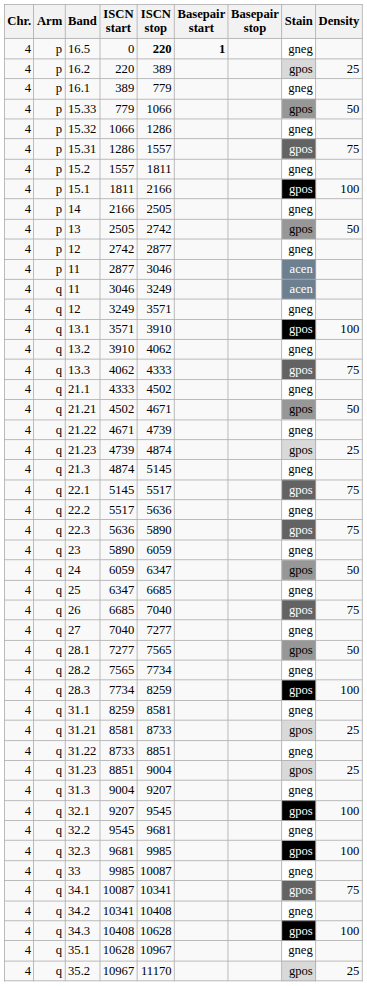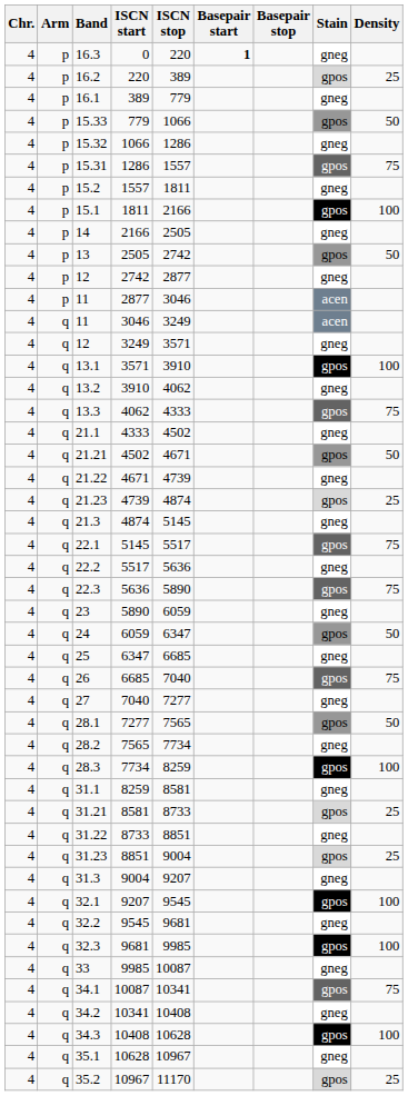 <table class="wikitable" style="text-align:right">
 <tr>
 <th>Chr.</th>
 <th>Arm</th>
 <th>Band</th>
 <th>ISCN<br>start</th>
 <th>ISCN<br>stop</th>
 <th>Basepair<br>start</th>
 <th>Basepair<br>stop</th>
 <th>Stain</th>
 <th>Density</th>
 </tr>
 <tr>
 <td>4</td>
 <td>p</td>
-<td style="text-align:left">16.5</td>
+<td style="text-align:left">16.3</td>
 <td>0</td>
-<td><strong>220</strong></td>
+<td>220</td>
 <td {{val><strong>1</strong></td>
 <td></td>
 <td style="background:white">gneg</td>
 <td></td>
 </tr>
 <tr>
 <td>4</td>
 <td>p</td>
 <td style="text-align:left">16.2</td>
 <td>220</td>
 <td>389</td>
 <td></td>
 <td></td>
 <td style="background:#d9d9d9">gpos</td>
 <td>25</td>
 </tr>
 <tr>
 <td>4</td>
 <td>p</td>
 <td style="text-align:left">16.1</td>
 <td>389</td>
 <td>779</td>
 <td></td>
 <td></td>
 <td style="background:white">gneg</td>
 <td></td>
 </tr>
 <tr>
 <td>4</td>
 <td>p</td>
 <td style="text-align:left">15.33</td>
 <td>779</td>
 <td>1066</td>
 <td></td>
 <td></td>
 <td style="background:#979797">gpos</td>
 <td>50</td>
 </tr>
 <tr>
 <td>4</td>
 <td>p</td>
 <td style="text-align:left">15.32</td>
 <td>1066</td>
 <td>1286</td>
 <td></td>
 <td></td>
 <td style="background:white">gneg</td>
 <td></td>
 </tr>
 <tr>
 <td>4</td>
 <td>p</td>
 <td style="text-align:left">15.31</td>
 <td>1286</td>
 <td>1557</td>
 <td></td>
 <td></td>
 <td style="background:#636363; color:white;">gpos</td>
 <td>75</td>
 </tr>
 <tr>
 <td>4</td>
 <td>p</td>
 <td style="text-align:left">15.2</td>
 <td>1557</td>
 <td>1811</td>
 <td></td>
 <td></td>
 <td style="background:white">gneg</td>
 <td></td>
 </tr>
 <tr>
 <td>4</td>
 <td>p</td>
 <td style="text-align:left">15.1</td>
 <td>1811</td>
 <td>2166</td>
 <td></td>
 <td></td>
 <td style="background:black; color:white;">gpos</td>
 <td>100</td>
 </tr>
 <tr>
 <td>4</td>
 <td>p</td>
 <td style="text-align:left">14</td>
 <td>2166</td>
 <td>2505</td>
 <td></td>
 <td></td>
 <td style="background:white">gneg</td>
 <td></td>
 </tr>
 <tr>
 <td>4</td>
 <td>p</td>
 <td style="text-align:left">13</td>
 <td>2505</td>
 <td>2742</td>
 <td></td>
 <td></td>
 <td style="background:#979797">gpos</td>
 <td>50</td>
 </tr>
 <tr>
 <td>4</td>
 <td>p</td>
 <td style="text-align:left">12</td>
 <td>2742</td>
 <td>2877</td>
 <td></td>
 <td></td>
 <td style="background:white">gneg</td>
 <td></td>
 </tr>
 <tr>
 <td>4</td>
 <td>p</td>
 <td style="text-align:left">11</td>
 <td>2877</td>
 <td>3046</td>
 <td></td>
 <td></td>
 <td style="background:#6e7f8f; color:white;">acen</td>
 <td></td>
 </tr>
 <tr>
 <td>4</td>
 <td>q</td>
 <td style="text-align:left">11</td>
 <td>3046</td>
 <td>3249</td>
 <td></td>
 <td></td>
 <td style="background:#6e7f8f; color:white;">acen</td>
 <td></td>
 </tr>
 <tr>
 <td>4</td>
 <td>q</td>
 <td style="text-align:left">12</td>
 <td>3249</td>
 <td>3571</td>
 <td></td>
 <td></td>
 <td style="background:white">gneg</td>
 <td></td>
 </tr>
 <tr>
 <td>4</td>
 <td>q</td>
 <td style="text-align:left">13.1</td>
 <td>3571</td>
 <td>3910</td>
 <td></td>
 <td></td>
 <td style="background:black; color:white;">gpos</td>
 <td>100</td>
 </tr>
 <tr>
 <td>4</td>
 <td>q</td>
 <td style="text-align:left">13.2</td>
 <td>3910</td>
 <td>4062</td>
 <td></td>
 <td></td>
 <td style="background:white">gneg</td>
 <td></td>
 </tr>
 <tr>
 <td>4</td>
 <td>q</td>
 <td style="text-align:left">13.3</td>
 <td>4062</td>
 <td>4333</td>
 <td></td>
 <td></td>
 <td style="background:#636363; color:white;">gpos</td>
 <td>75</td>
 </tr>
 <tr>
 <td>4</td>
 <td>q</td>
 <td style="text-align:left">21.1</td>
 <td>4333</td>
 <td>4502</td>
 <td></td>
 <td></td>
 <td style="background:white">gneg</td>
 <td></td>
 </tr>
 <tr>
 <td>4</td>
 <td>q</td>
 <td style="text-align:left">21.21</td>
 <td>4502</td>
 <td>4671</td>
 <td></td>
 <td></td>
 <td style="background:#979797">gpos</td>
 <td>50</td>
 </tr>
 <tr>
 <td>4</td>
 <td>q</td>
 <td style="text-align:left">21.22</td>
 <td>4671</td>
 <td>4739</td>
 <td></td>
 <td></td>
 <td style="background:white">gneg</td>
 <td></td>
 </tr>
 <tr>
 <td>4</td>
 <td>q</td>
 <td style="text-align:left">21.23</td>
 <td>4739</td>
 <td>4874</td>
 <td></td>
 <td></td>
 <td style="background:#d9d9d9">gpos</td>
 <td>25</td>
 </tr>
 <tr>
 <td>4</td>
 <td>q</td>
 <td style="text-align:left">21.3</td>
 <td>4874</td>
 <td>5145</td>
 <td></td>
 <td></td>
 <td style="background:white">gneg</td>
 <td></td>
 </tr>
 <tr>
 <td>4</td>
 <td>q</td>
 <td style="text-align:left">22.1</td>
 <td>5145</td>
 <td>5517</td>
 <td></td>
 <td></td>
 <td style="background:#636363; color:white;">gpos</td>
 <td>75</td>
 </tr>
 <tr>
 <td>4</td>
 <td>q</td>
 <td style="text-align:left">22.2</td>
 <td>5517</td>
 <td>5636</td>
 <td></td>
 <td></td>
 <td style="background:white">gneg</td>
 <td></td>
 </tr>
 <tr>
 <td>4</td>
 <td>q</td>
 <td style="text-align:left">22.3</td>
 <td>5636</td>
 <td>5890</td>
 <td></td>
 <td></td>
 <td style="background:#636363; color:white;">gpos</td>
 <td>75</td>
 </tr>
 <tr>
 <td>4</td>
 <td>q</td>
 <td style="text-align:left">23</td>
 <td>5890</td>
 <td>6059</td>
 <td></td>
 <td></td>
 <td style="background:white">gneg</td>
 <td></td>
 </tr>
 <tr>
 <td>4</td>
 <td>q</td>
 <td style="text-align:left">24</td>
 <td>6059</td>
 <td>6347</td>
 <td></td>
 <td></td>
 <td style="background:#979797">gpos</td>
 <td>50</td>
 </tr>
 <tr>
 <td>4</td>
 <td>q</td>
 <td style="text-align:left">25</td>
 <td>6347</td>
 <td>6685</td>
 <td></td>
 <td></td>
 <td style="background:white">gneg</td>
 <td></td>
 </tr>
 <tr>
 <td>4</td>
 <td>q</td>
 <td style="text-align:left">26</td>
 <td>6685</td>
 <td>7040</td>
 <td></td>
 <td></td>
 <td style="background:#636363; color:white;">gpos</td>
 <td>75</td>
 </tr>
 <tr>
 <td>4</td>
 <td>q</td>
 <td style="text-align:left">27</td>
 <td>7040</td>
 <td>7277</td>
 <td></td>
 <td></td>
 <td style="background:white">gneg</td>
 <td></td>
 </tr>
 <tr>
 <td>4</td>
 <td>q</td>
 <td style="text-align:left">28.1</td>
 <td>7277</td>
 <td>7565</td>
 <td></td>
 <td></td>
 <td style="background:#979797">gpos</td>
 <td>50</td>
 </tr>
 <tr>
 <td>4</td>
 <td>q</td>
 <td style="text-align:left">28.2</td>
 <td>7565</td>
 <td>7734</td>
 <td></td>
 <td></td>
 <td style="background:white">gneg</td>
 <td></td>
 </tr>
 <tr>
 <td>4</td>
 <td>q</td>
 <td style="text-align:left">28.3</td>
 <td>7734</td>
 <td>8259</td>
 <td></td>
 <td></td>
 <td style="background:black; color:white;">gpos</td>
 <td>100</td>
 </tr>
 <tr>
 <td>4</td>
 <td>q</td>
 <td style="text-align:left">31.1</td>
 <td>8259</td>
 <td>8581</td>
 <td></td>
 <td></td>
 <td style="background:white">gneg</td>
 <td></td>
 </tr>
 <tr>
 <td>4</td>
 <td>q</td>
 <td style="text-align:left">31.21</td>
 <td>8581</td>
 <td>8733</td>
 <td></td>
 <td></td>
 <td style="background:#d9d9d9">gpos</td>
 <td>25</td>
 </tr>
 <tr>
 <td>4</td>
 <td>q</td>
 <td style="text-align:left">31.22</td>
 <td>8733</td>
 <td>8851</td>
 <td></td>
 <td></td>
 <td style="background:white">gneg</td>
 <td></td>
 </tr>
 <tr>
 <td>4</td>
 <td>q</td>
 <td style="text-align:left">31.23</td>
 <td>8851</td>
 <td>9004</td>
 <td></td>
 <td></td>
 <td style="background:#d9d9d9">gpos</td>
 <td>25</td>
 </tr>
 <tr>
 <td>4</td>
 <td>q</td>
 <td style="text-align:left">31.3</td>
 <td>9004</td>
 <td>9207</td>
 <td></td>
 <td></td>
 <td style="background:white">gneg</td>
 <td></td>
 </tr>
 <tr>
 <td>4</td>
 <td>q</td>
 <td style="text-align:left">32.1</td>
 <td>9207</td>
 <td>9545</td>
 <td></td>
 <td></td>
 <td style="background:black; color:white;">gpos</td>
 <td>100</td>
 </tr>
 <tr>
 <td>4</td>
 <td>q</td>
 <td style="text-align:left">32.2</td>
 <td>9545</td>
 <td>9681</td>
 <td></td>
 <td></td>
 <td style="background:white">gneg</td>
 <td></td>
 </tr>
 <tr>
 <td>4</td>
 <td>q</td>
 <td style="text-align:left">32.3</td>
 <td>9681</td>
 <td>9985</td>
 <td></td>
 <td></td>
 <td style="background:black; color:white;">gpos</td>
 <td>100</td>
 </tr>
 <tr>
 <td>4</td>
 <td>q</td>
 <td style="text-align:left">33</td>
 <td>9985</td>
 <td>10087</td>
 <td></td>
 <td></td>
 <td style="background:white">gneg</td>
 <td></td>
 </tr>
 <tr>
 <td>4</td>
 <td>q</td>
 <td style="text-align:left">34.1</td>
 <td>10087</td>
 <td>10341</td>
 <td></td>
 <td></td>
 <td style="background:#636363; color:white;">gpos</td>
 <td>75</td>
 </tr>
 <tr>
 <td>4</td>
 <td>q</td>
 <td style="text-align:left">34.2</td>
 <td>10341</td>
 <td>10408</td>
 <td></td>
 <td></td>
 <td style="background:white">gneg</td>
 <td></td>
 </tr>
 <tr>
 <td>4</td>
 <td>q</td>
 <td style="text-align:left">34.3</td>
 <td>10408</td>
 <td>10628</td>
 <td></td>
 <td></td>
 <td style="background:black; color:white;">gpos</td>
 <td>100</td>
 </tr>
 <tr>
 <td>4</td>
 <td>q</td>
 <td style="text-align:left">35.1</td>
 <td>10628</td>
 <td>10967</td>
 <td></td>
 <td></td>
 <td style="background:white">gneg</td>
 <td></td>
 </tr>
 <tr>
 <td>4</td>
 <td>q</td>
 <td style="text-align:left">35.2</td>
 <td>10967</td>
 <td>11170</td>
 <td></td>
 <td></td>
 <td style="background:#d9d9d9">gpos</td>
 <td>25</td>
 </tr>
 </table>
